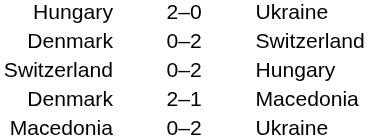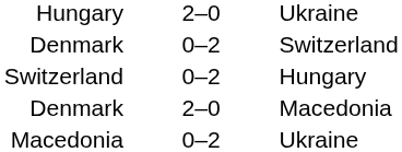 <table style="text-align:center">
 <tr>
 <th width=200></th>
 <th width=100></th>
 <th width=200></th>
 </tr>
 <tr>
 <td align=right>Hungary</td>
 <td>2–0</td>
 <td align=left>Ukraine</td>
 </tr>
 <tr>
 <td align=right>Denmark</td>
 <td>0–2</td>
 <td align=left>Switzerland</td>
 </tr>
 <tr>
 <td align=right>Switzerland</td>
 <td>0–2</td>
 <td align=left>Hungary</td>
 </tr>
 <tr>
 <td align=right>Denmark</td>
-<td>2–1</td>
+<td>2–0</td>
 <td align=left>Macedonia</td>
 </tr>
 <tr>
 <td align=right>Macedonia</td>
 <td>0–2</td>
 <td align=left>Ukraine</td>
 </tr>
 </table>
